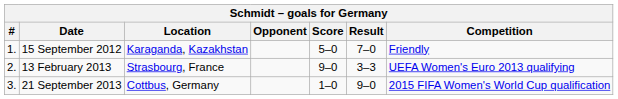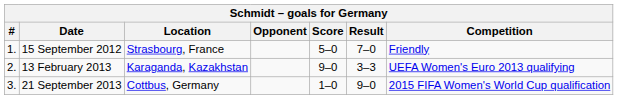 <table class="wikitable">
 <tr>
 <th colspan="7"><strong>Schmidt – goals for Germany</strong></th>
 </tr>
 <tr>
 <th>#</th>
 <th>Date</th>
 <th>Location</th>
 <th>Opponent</th>
 <th>Score</th>
 <th>Result</th>
 <th>Competition</th>
 </tr>
 <tr>
 <td align=center>1.</td>
 <td>15 September 2012</td>
-<td><a href='#'>Karaganda</a>, <a href='#'>Kazakhstan</a></td>
+<td><a href='#'>Strasbourg</a>, France</td>
 <td></td>
 <td align=center>5–0</td>
 <td align=center>7–0</td>
 <td><a href='#'>Friendly</a></td>
 </tr>
 <tr>
 <td align=center>2.</td>
 <td>13 February 2013</td>
-<td><a href='#'>Strasbourg</a>, France</td>
+<td><a href='#'>Karaganda</a>, <a href='#'>Kazakhstan</a></td>
 <td></td>
 <td align=center>9–0</td>
 <td align=center>3–3</td>
 <td><a href='#'>UEFA Women's Euro 2013 qualifying</a></td>
 </tr>
 <tr>
 <td align=center>3.</td>
 <td>21 September 2013</td>
 <td><a href='#'>Cottbus</a>, Germany</td>
 <td></td>
 <td align=center>1–0</td>
 <td align=center>9–0</td>
 <td><a href='#'>2015 FIFA Women's World Cup qualification</a></td>
 </tr>
 </table>
